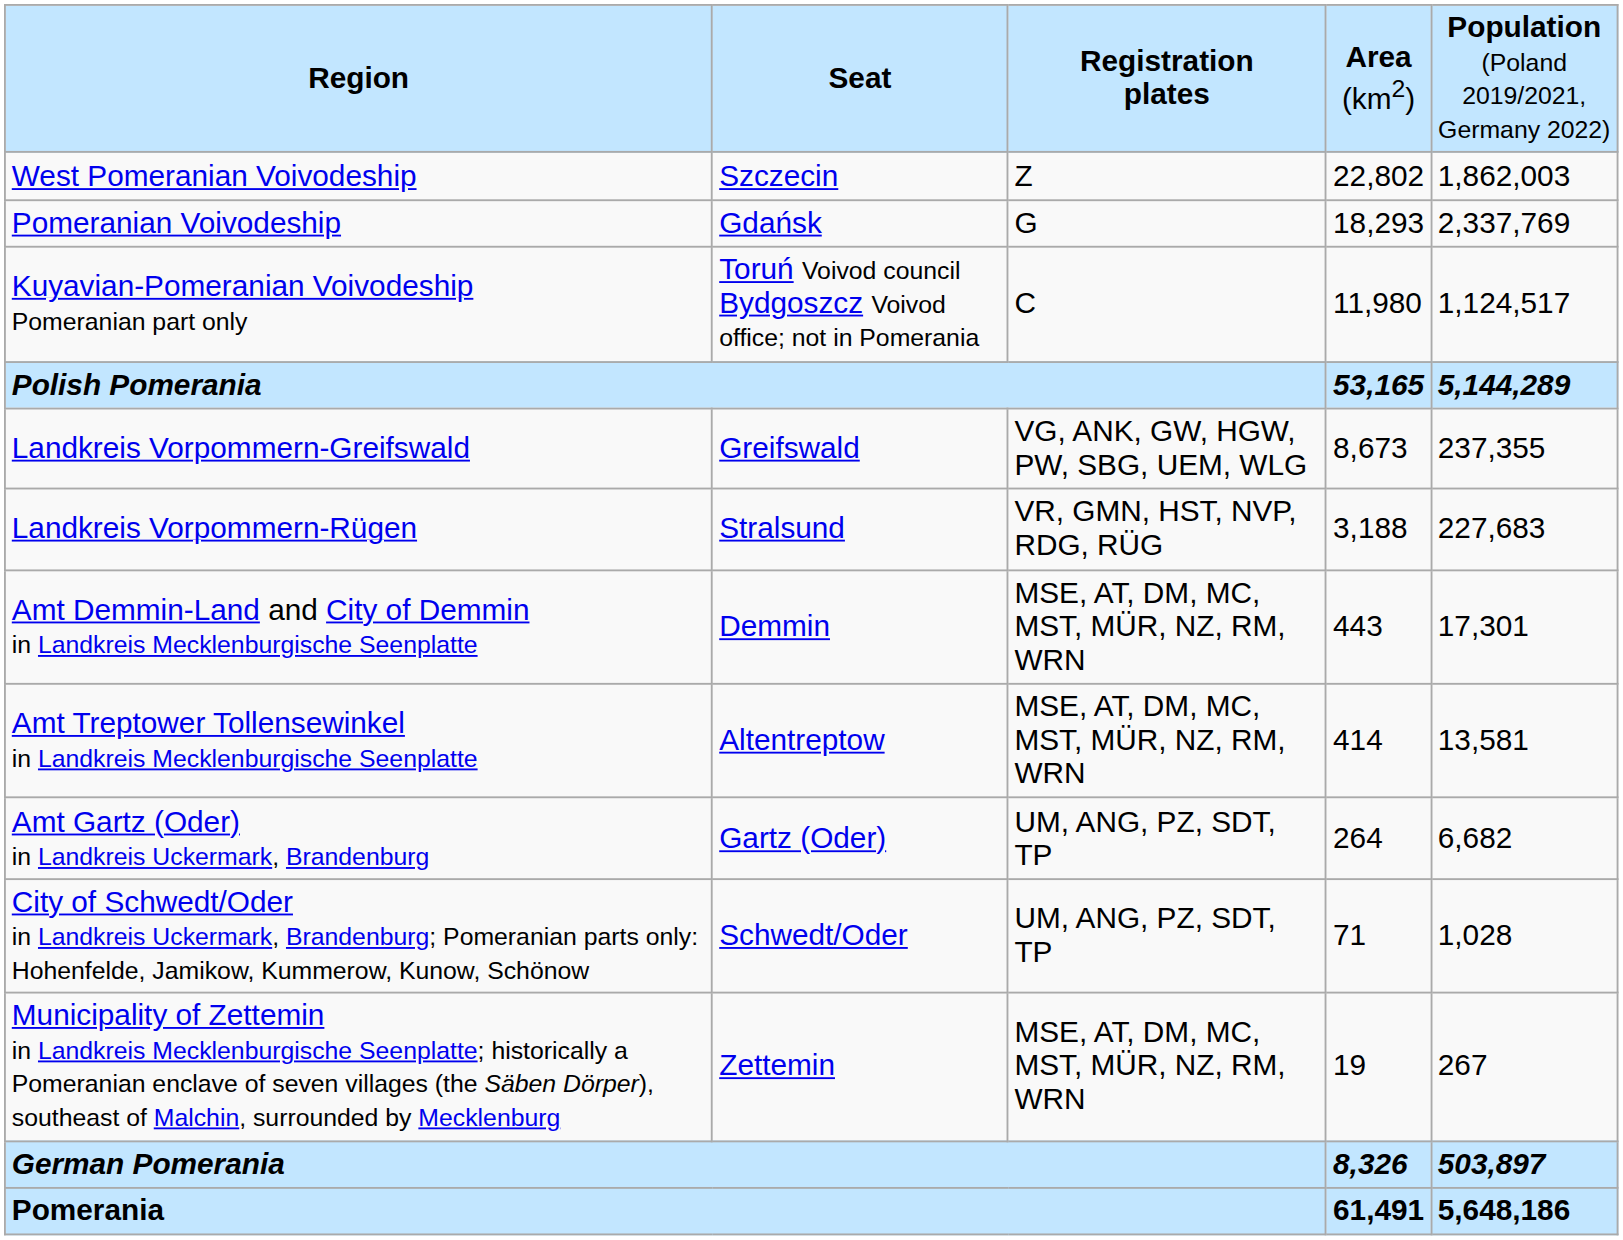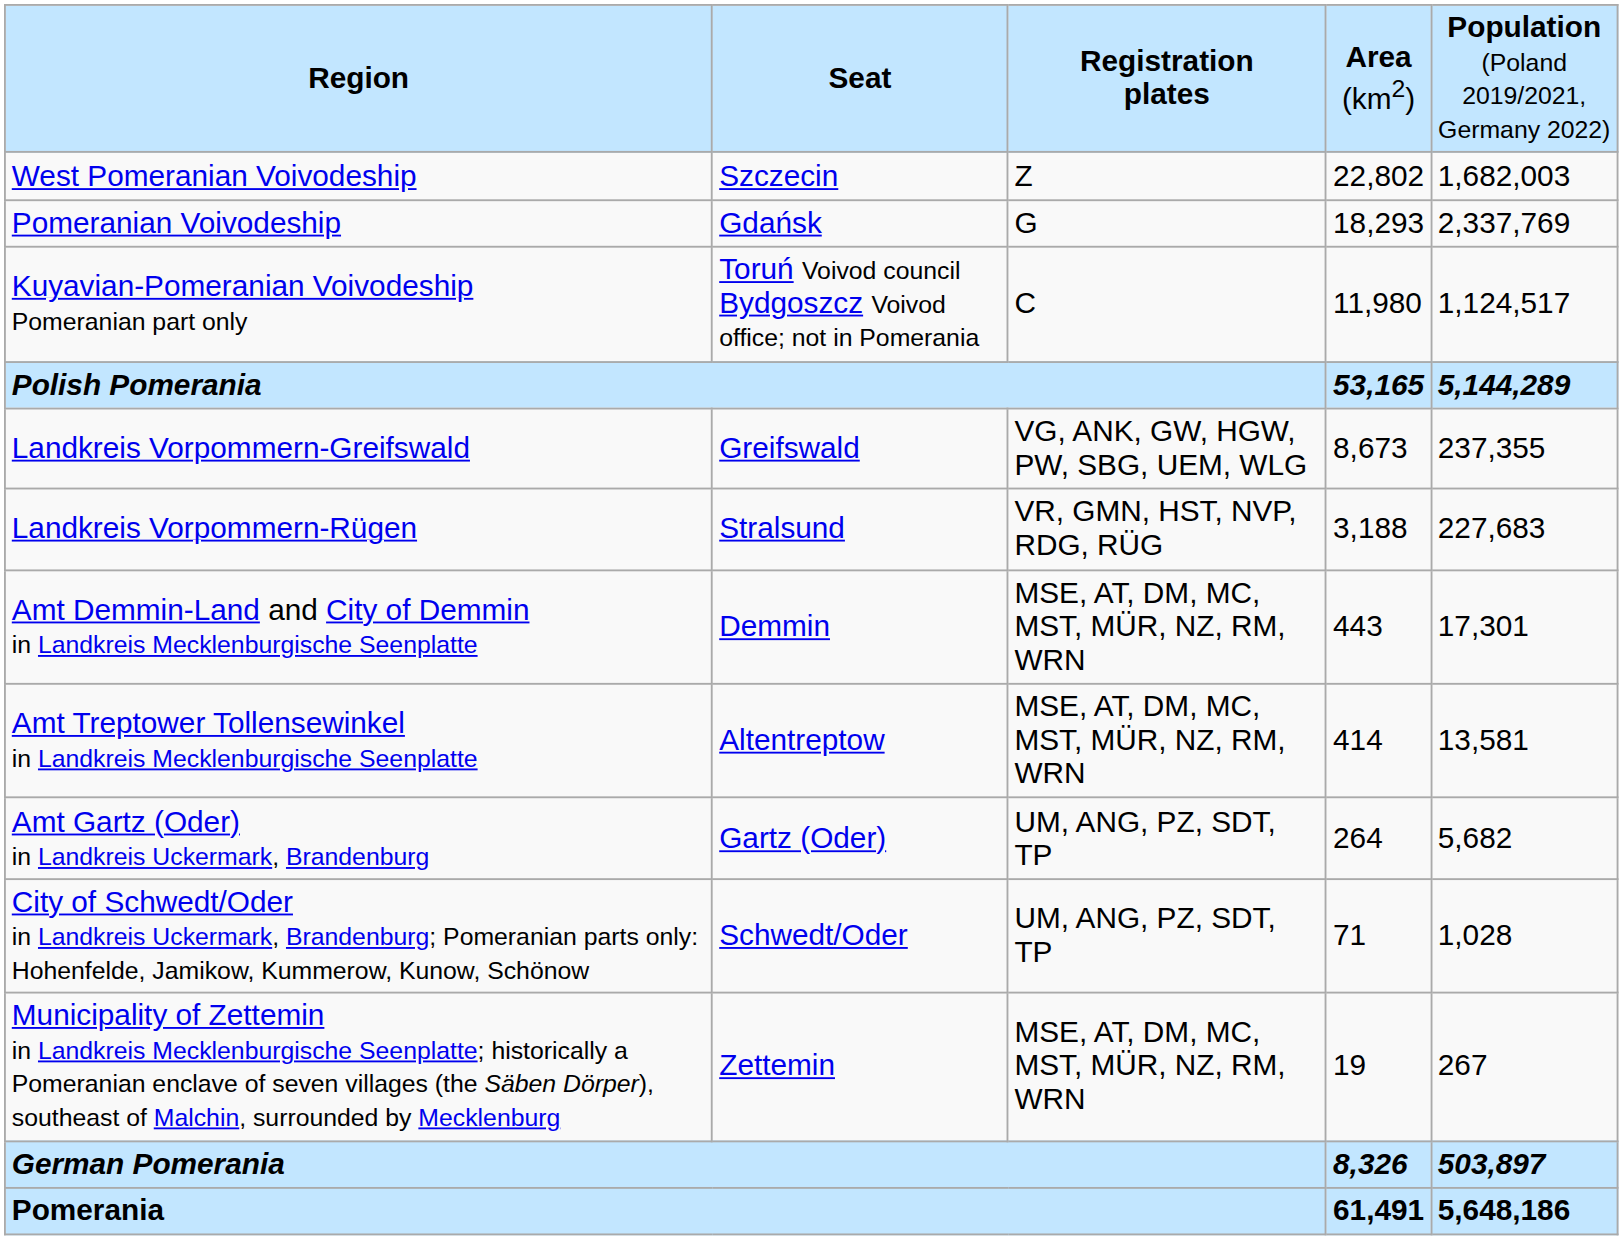 <table class=wikitable>
 <tr bgcolor="#C2E6FF" align="center">
 <td><strong>Region</strong></td>
 <td><strong>Seat</strong></td>
 <td><strong>Registration</strong><br><strong>plates</strong></td>
 <td><strong>Area</strong><br>(km<sup>2</sup>)</td>
 <td><strong>Population</strong><br><small>(Poland 2019/2021,</small><br><small>Germany 2022)</small></td>
 </tr>
 <tr>
 <td><a href='#'>West Pomeranian Voivodeship</a></td>
 <td><a href='#'>Szczecin</a></td>
 <td>Z</td>
 <td>22,802</td>
-<td>1,862,003</td>
+<td>1,682,003</td>
 </tr>
 <tr>
 <td><a href='#'>Pomeranian Voivodeship</a></td>
 <td><a href='#'>Gdańsk</a></td>
 <td>G</td>
 <td>18,293</td>
 <td>2,337,769</td>
 </tr>
 <tr>
 <td><a href='#'>Kuyavian-Pomeranian Voivodeship</a><br><small>Pomeranian part only</small></td>
 <td><a href='#'>Toruń</a> <small>Voivod council</small><br><a href='#'>Bydgoszcz</a> <small>Voivod office; not in Pomerania</small></td>
 <td>C</td>
 <td>11,980</td>
 <td>1,124,517</td>
 </tr>
 <tr style="background:#c2e6ff;">
 <td colspan="3"><strong><em>Polish Pomerania</em></strong></td>
 <td><strong><em>53,165</em></strong></td>
 <td><strong><em>5,144,289</em></strong></td>
 </tr>
 <tr>
 <td><a href='#'>Landkreis Vorpommern-Greifswald</a></td>
 <td><a href='#'>Greifswald</a></td>
 <td>VG, ANK, GW, HGW, PW, SBG, UEM, WLG</td>
 <td>8,673</td>
 <td>237,355</td>
 </tr>
 <tr>
 <td><a href='#'>Landkreis Vorpommern-Rügen</a></td>
 <td><a href='#'>Stralsund</a></td>
 <td>VR, GMN, HST, NVP, RDG, RÜG</td>
 <td>3,188</td>
 <td>227,683</td>
 </tr>
 <tr>
 <td><a href='#'>Amt Demmin-Land</a> and <a href='#'>City of Demmin</a><br><small>in <a href='#'>Landkreis Mecklenburgische Seenplatte</a></small></td>
 <td><a href='#'>Demmin</a></td>
 <td>MSE, AT, DM, MC, MST, MÜR, NZ, RM, WRN</td>
 <td>443</td>
 <td>17,301</td>
 </tr>
 <tr>
 <td><a href='#'>Amt Treptower Tollensewinkel</a><br><small>in <a href='#'>Landkreis Mecklenburgische Seenplatte</a></small></td>
 <td><a href='#'>Altentreptow</a></td>
 <td>MSE, AT, DM, MC, MST, MÜR, NZ, RM, WRN</td>
 <td>414</td>
 <td>13,581</td>
 </tr>
 <tr>
 <td><a href='#'>Amt Gartz (Oder)</a><br><small>in <a href='#'>Landkreis Uckermark</a>, <a href='#'>Brandenburg</a></small></td>
 <td><a href='#'>Gartz (Oder)</a></td>
 <td>UM, ANG, PZ, SDT, TP</td>
 <td>264</td>
-<td>6,682</td>
+<td>5,682</td>
 </tr>
 <tr>
 <td><a href='#'>City of Schwedt/Oder</a><br><small>in <a href='#'>Landkreis Uckermark</a>, <a href='#'>Brandenburg</a>; Pomeranian parts only: Hohenfelde, Jamikow, Kummerow, Kunow, Schönow</small></td>
 <td><a href='#'>Schwedt/Oder</a></td>
 <td>UM, ANG, PZ, SDT, TP</td>
 <td>71</td>
 <td>1,028</td>
 </tr>
 <tr>
 <td><a href='#'>Municipality of Zettemin</a><br><small>in <a href='#'>Landkreis Mecklenburgische Seenplatte</a>; historically a Pomeranian enclave of seven villages (the <em>Säben Dörper</em>), southeast of <a href='#'>Malchin</a>, surrounded by <a href='#'>Mecklenburg</a></small></td>
 <td><a href='#'>Zettemin</a></td>
 <td>MSE, AT, DM, MC, MST, MÜR, NZ, RM, WRN</td>
 <td>19</td>
 <td>267</td>
 </tr>
 <tr style="background:#c2e6ff;">
 <td colspan="3"><strong><em>German Pomerania</em></strong></td>
 <td><strong><em>8,326</em></strong></td>
 <td><strong><em>503,897</em></strong></td>
 </tr>
 <tr style="background:#c2e6ff;">
 <td colspan="3"><strong>Pomerania</strong></td>
 <td><strong>61,491</strong></td>
 <td><strong>5,648,186</strong></td>
 </tr>
 </table>
